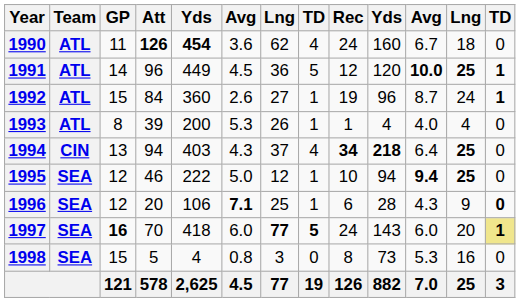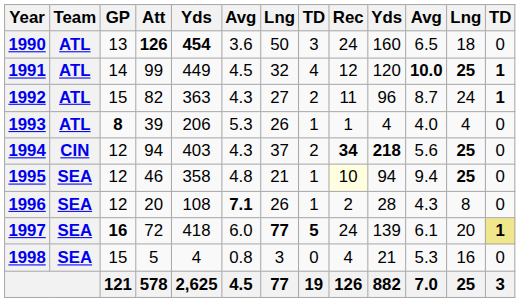 <table class=wikitable style="text-align:center">
 <tr>
 <th>Year</th>
 <th>Team</th>
 <th>GP</th>
 <th>Att</th>
 <th>Yds</th>
 <th>Avg</th>
 <th>Lng</th>
 <th>TD</th>
 <th>Rec</th>
 <th>Yds</th>
 <th>Avg</th>
 <th>Lng</th>
 <th>TD</th>
 </tr>
 <tr>
 <th><a href='#'>1990</a></th>
 <th><a href='#'>ATL</a></th>
-<td>11</td>
+<td>13</td>
 <td><strong>126</strong></td>
 <td><strong>454</strong></td>
 <td>3.6</td>
-<td>62</td>
-<td>4</td>
+<td>50</td>
+<td>3</td>
 <td>24</td>
 <td>160</td>
-<td>6.7</td>
+<td>6.5</td>
 <td>18</td>
 <td>0</td>
 </tr>
 <tr>
 <th><a href='#'>1991</a></th>
 <th><a href='#'>ATL</a></th>
 <td>14</td>
-<td>96</td>
+<td>99</td>
 <td>449</td>
 <td>4.5</td>
-<td>36</td>
-<td>5</td>
+<td>32</td>
+<td>4</td>
 <td>12</td>
 <td>120</td>
 <td><strong>10.0</strong></td>
 <td><strong>25</strong></td>
 <td><strong>1</strong></td>
 </tr>
 <tr>
 <th><a href='#'>1992</a></th>
 <th><a href='#'>ATL</a></th>
 <td>15</td>
-<td>84</td>
-<td>360</td>
-<td>2.6</td>
+<td>82</td>
+<td>363</td>
+<td>4.3</td>
 <td>27</td>
-<td>1</td>
-<td>19</td>
+<td>2</td>
+<td>11</td>
 <td>96</td>
 <td>8.7</td>
 <td>24</td>
 <td><strong>1</strong></td>
 </tr>
 <tr>
 <th><a href='#'>1993</a></th>
 <th><a href='#'>ATL</a></th>
-<td>8</td>
+<td><strong>8</strong></td>
 <td>39</td>
-<td>200</td>
+<td>206</td>
 <td>5.3</td>
 <td>26</td>
 <td>1</td>
 <td>1</td>
 <td>4</td>
 <td>4.0</td>
 <td>4</td>
 <td>0</td>
 </tr>
 <tr>
 <th><a href='#'>1994</a></th>
 <th><a href='#'>CIN</a></th>
-<td>13</td>
+<td>12</td>
 <td>94</td>
 <td>403</td>
 <td>4.3</td>
 <td>37</td>
-<td>4</td>
+<td>2</td>
 <td><strong>34</strong></td>
 <td><strong>218</strong></td>
-<td>6.4</td>
+<td>5.6</td>
 <td><strong>25</strong></td>
 <td>0</td>
 </tr>
 <tr>
 <th><a href='#'>1995</a></th>
 <th><a href='#'>SEA</a></th>
 <td>12</td>
 <td>46</td>
-<td>222</td>
-<td>5.0</td>
-<td>12</td>
+<td>358</td>
+<td>4.8</td>
+<td>21</td>
 <td>1</td>
-<td>10</td>
+<td style="background: lightyellow;">10</td>
 <td>94</td>
-<td><strong>9.4</strong></td>
+<td>9.4</td>
 <td><strong>25</strong></td>
 <td>0</td>
 </tr>
 <tr>
 <th><a href='#'>1996</a></th>
 <th><a href='#'>SEA</a></th>
 <td>12</td>
 <td>20</td>
-<td>106</td>
+<td>108</td>
 <td><strong>7.1</strong></td>
-<td>25</td>
+<td>26</td>
 <td>1</td>
-<td>6</td>
+<td>2</td>
 <td>28</td>
 <td>4.3</td>
-<td>9</td>
-<td><strong>0</strong></td>
+<td>8</td>
+<td>0</td>
 </tr>
 <tr>
 <th><a href='#'>1997</a></th>
 <th><a href='#'>SEA</a></th>
 <td><strong>16</strong></td>
-<td>70</td>
+<td>72</td>
 <td>418</td>
 <td>6.0</td>
 <td><strong>77</strong></td>
 <td><strong>5</strong></td>
 <td>24</td>
-<td>143</td>
-<td>6.0</td>
+<td>139</td>
+<td>6.1</td>
 <td>20</td>
 <td style="background: khaki;"><strong>1</strong></td>
 </tr>
 <tr>
 <th><a href='#'>1998</a></th>
 <th><a href='#'>SEA</a></th>
 <td>15</td>
 <td>5</td>
 <td>4</td>
 <td>0.8</td>
 <td>3</td>
 <td>0</td>
-<td>8</td>
-<td>73</td>
+<td>4</td>
+<td>21</td>
 <td>5.3</td>
 <td>16</td>
 <td>0</td>
 </tr>
 <tr>
 <th colspan="2"></th>
 <th>121</th>
 <th>578</th>
 <th>2,625</th>
 <th>4.5</th>
 <th>77</th>
 <th>19</th>
 <th>126</th>
 <th>882</th>
 <th>7.0</th>
 <th>25</th>
 <th>3</th>
 </tr>
 </table>
